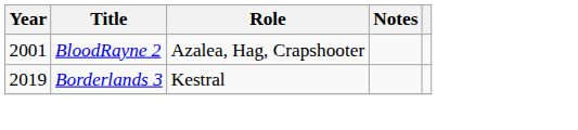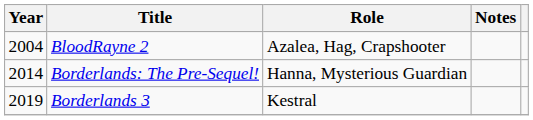 <table class="wikitable sortable plainrowheaders">
 <tr>
 <th>Year</th>
 <th>Title</th>
 <th>Role</th>
 <th class="unsortable">Notes</th>
 <th class="unsortable"></th>
 </tr>
 <tr>
-<td>2001</td>
+<td>2004</td>
 <td><em><a href='#'>BloodRayne 2</a></em></td>
 <td>Azalea, Hag, Crapshooter</td>
+<td></td>
+<td></td>
+</tr>
+<tr>
+<td>2014</td>
+<td><em><a href='#'>Borderlands: The Pre-Sequel!</a></em></td>
+<td>Hanna, Mysterious Guardian</td>
 <td></td>
 <td></td>
 </tr>
 <tr>
 <td>2019</td>
 <td><em><a href='#'>Borderlands 3</a></em></td>
 <td>Kestral</td>
 <td></td>
 <td></td>
 </tr>
 <tr>
 </tr>
 </table>
